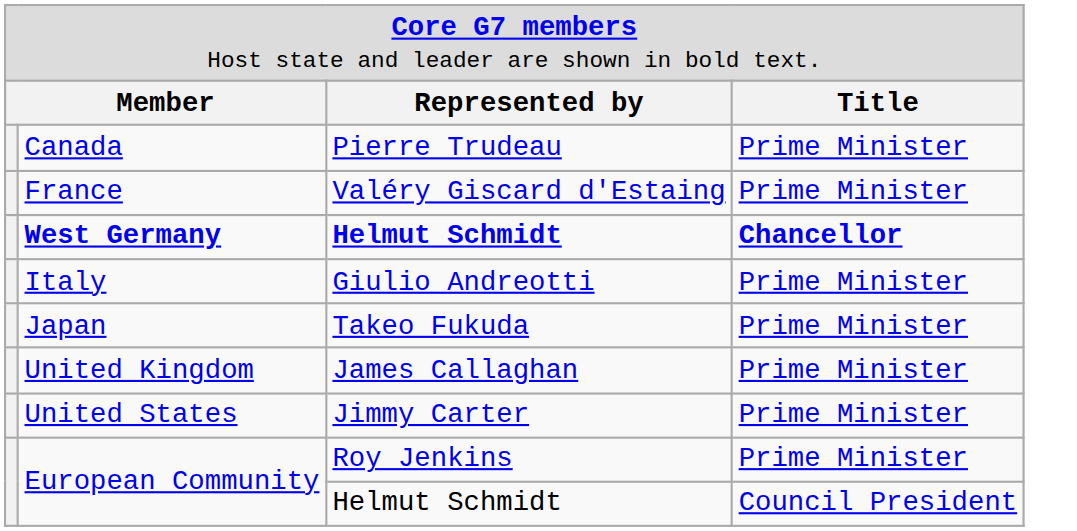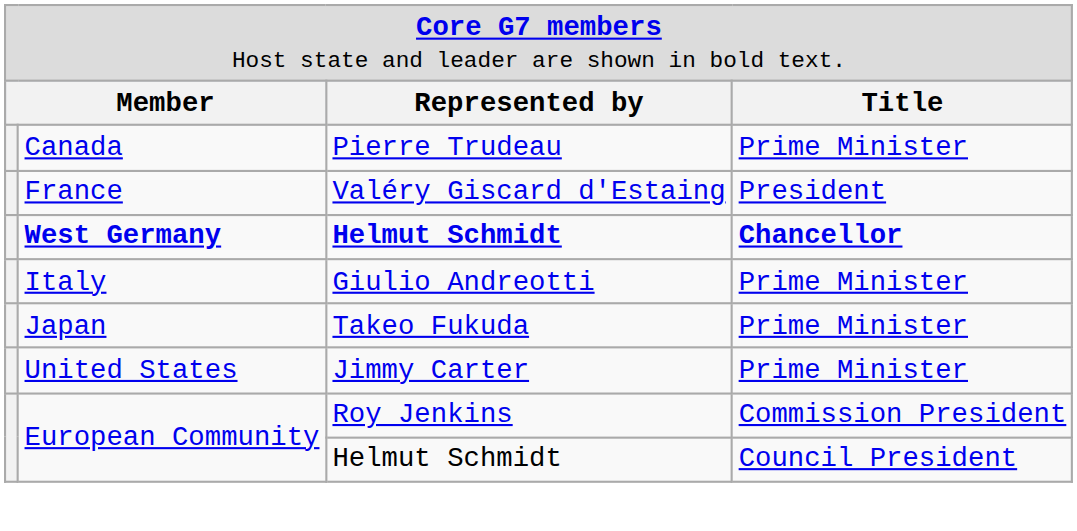 <table class="wikitable">
 <tr>
 <td colspan="4" style="text-align: center; background:Gainsboro"><strong><a href='#'>Core G7 members</a></strong><br><small>Host state and leader are shown in bold text.</small></td>
 </tr>
 <tr style="background:LightSteelBlue; text-align:center;">
 <th colspan=2>Member</th>
 <th>Represented by</th>
 <th>Title</th>
 </tr>
 <tr>
 <th></th>
 <td><a href='#'>Canada</a></td>
 <td><a href='#'>Pierre Trudeau</a></td>
 <td><a href='#'>Prime Minister</a></td>
 </tr>
 <tr>
 <th></th>
 <td><a href='#'>France</a></td>
 <td><a href='#'>Valéry Giscard d'Estaing</a></td>
-<td><a href='#'>Prime Minister</a></td>
+<td><a href='#'>President</a></td>
 </tr>
 <tr>
 <th></th>
 <td><strong><a href='#'>West Germany</a></strong></td>
 <td><strong><a href='#'>Helmut Schmidt</a></strong></td>
 <td><strong><a href='#'>Chancellor</a></strong></td>
 </tr>
 <tr>
 <th></th>
 <td><a href='#'>Italy</a></td>
 <td><a href='#'>Giulio Andreotti</a></td>
 <td><a href='#'>Prime Minister</a></td>
 </tr>
 <tr>
 <th></th>
 <td><a href='#'>Japan</a></td>
 <td><a href='#'>Takeo Fukuda</a></td>
 <td><a href='#'>Prime Minister</a></td>
 </tr>
 <tr>
 <th></th>
-<td><a href='#'>United Kingdom</a></td>
-<td><a href='#'>James Callaghan</a></td>
-<td><a href='#'>Prime Minister</a></td>
-</tr>
-<tr>
-<th></th>
 <td><a href='#'>United States</a></td>
 <td><a href='#'>Jimmy Carter</a></td>
 <td><a href='#'>Prime Minister</a></td>
 </tr>
 <tr>
 <th rowspan="2"></th>
 <td rowspan="2"><a href='#'>European Community</a></td>
 <td><a href='#'>Roy Jenkins</a></td>
-<td><a href='#'>Prime Minister</a></td>
+<td><a href='#'>Commission President</a></td>
 </tr>
 <tr>
 <td>Helmut Schmidt</td>
 <td><a href='#'>Council President</a></td>
 </tr>
 </table>
